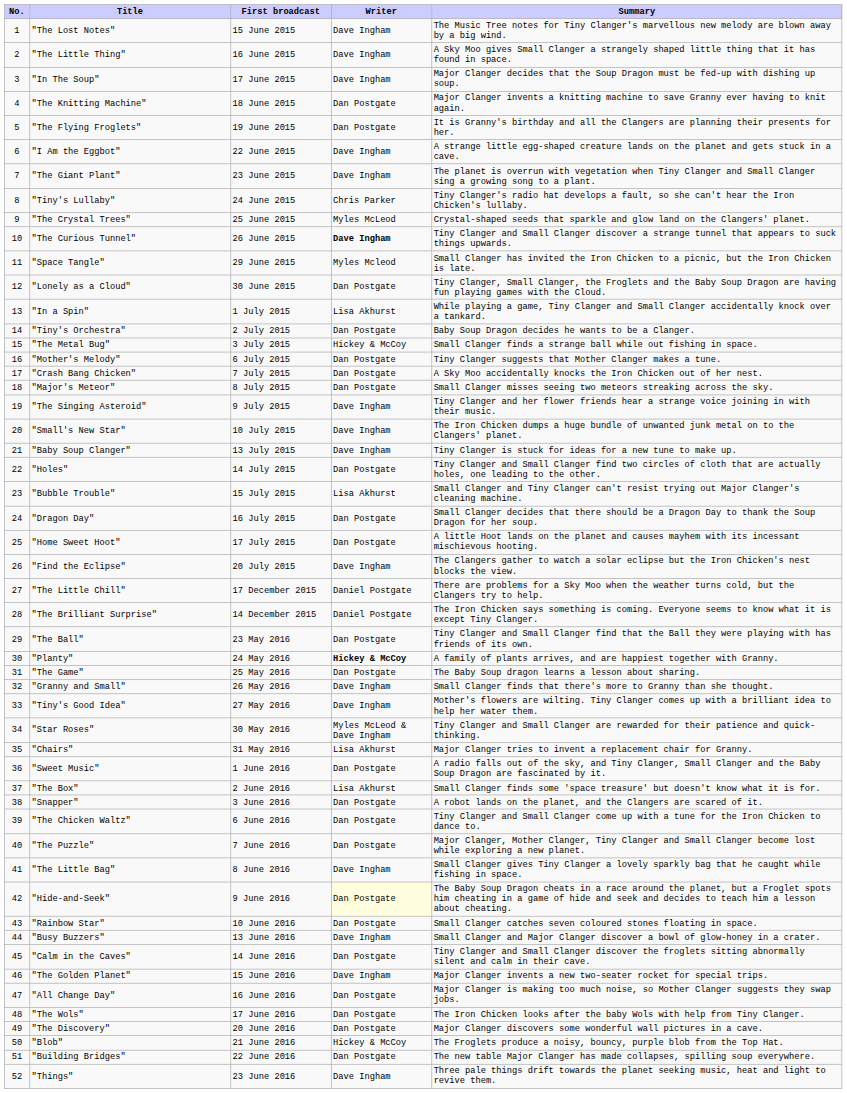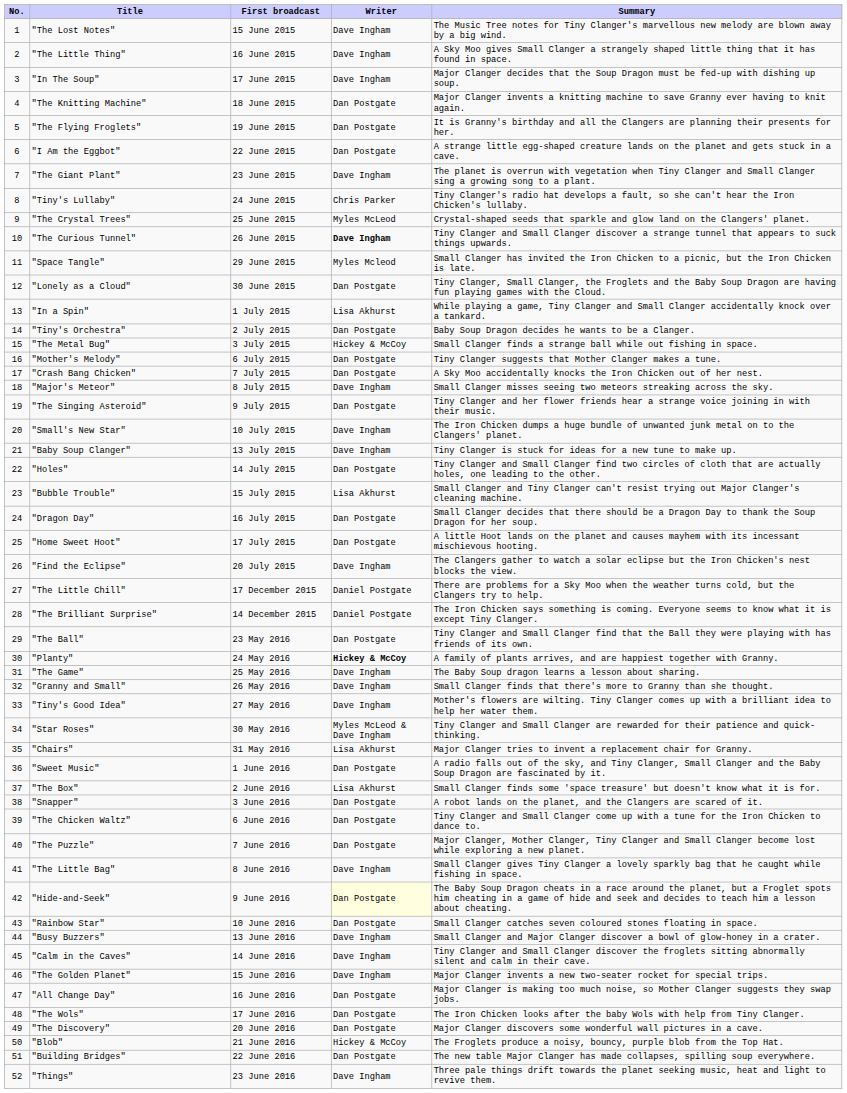 <table class="wikitable" style="width:99%;">
 <tr>
 <th style="background:#ccf; width:3%;">No.</th>
 <th style="background:#ccf; width:24%;">Title</th>
 <th style="background:#ccf; width:12%;">First broadcast</th>
 <th style="background:#ccf; width:12%;">Writer</th>
 <th style="background:#ccf;">Summary</th>
 </tr>
 <tr>
 <td style="text-align:center;">1</td>
 <td>"The Lost Notes"</td>
 <td>15 June 2015</td>
 <td>Dave Ingham</td>
 <td>The Music Tree notes for Tiny Clanger's marvellous new melody are blown away by a big wind.</td>
 </tr>
 <tr>
 <td style="text-align:center;">2</td>
 <td>"The Little Thing"</td>
 <td>16 June 2015</td>
 <td>Dave Ingham</td>
 <td>A Sky Moo gives Small Clanger a strangely shaped little thing that it has found in space.</td>
 </tr>
 <tr>
 <td style="text-align:center;">3</td>
 <td>"In The Soup"</td>
 <td>17 June 2015</td>
 <td>Dave Ingham</td>
 <td>Major Clanger decides that the Soup Dragon must be fed-up with dishing up soup.</td>
 </tr>
 <tr>
 <td style="text-align:center;">4</td>
 <td>"The Knitting Machine"</td>
 <td>18 June 2015</td>
 <td>Dan Postgate</td>
 <td>Major Clanger invents a knitting machine to save Granny ever having to knit again.</td>
 </tr>
 <tr>
 <td style="text-align:center;">5</td>
 <td>"The Flying Froglets"</td>
 <td>19 June 2015</td>
 <td>Dan Postgate</td>
 <td>It is Granny's birthday and all the Clangers are planning their presents for her.</td>
 </tr>
 <tr>
 <td style="text-align:center;">6</td>
 <td>"I Am the Eggbot"</td>
 <td>22 June 2015</td>
-<td>Dave Ingham</td>
+<td>Dan Postgate</td>
 <td>A strange little egg-shaped creature lands on the planet and gets stuck in a cave.</td>
 </tr>
 <tr>
 <td style="text-align:center;">7</td>
 <td>"The Giant Plant"</td>
 <td>23 June 2015</td>
 <td>Dave Ingham</td>
 <td>The planet is overrun with vegetation when Tiny Clanger and Small Clanger sing a growing song to a plant.</td>
 </tr>
 <tr>
 <td style="text-align:center;">8</td>
 <td>"Tiny's Lullaby"</td>
 <td>24 June 2015</td>
 <td>Chris Parker</td>
 <td>Tiny Clanger's radio hat develops a fault, so she can't hear the Iron Chicken's lullaby.</td>
 </tr>
 <tr>
 <td style="text-align:center;">9</td>
 <td>"The Crystal Trees"</td>
 <td>25 June 2015</td>
 <td>Myles McLeod</td>
 <td>Crystal-shaped seeds that sparkle and glow land on the Clangers' planet.</td>
 </tr>
 <tr>
 <td style="text-align:center;">10</td>
 <td>"The Curious Tunnel"</td>
 <td>26 June 2015</td>
 <td><strong>Dave Ingham</strong></td>
 <td>Tiny Clanger and Small Clanger discover a strange tunnel that appears to suck things upwards.</td>
 </tr>
 <tr>
 <td style="text-align:center;">11</td>
 <td>"Space Tangle"</td>
 <td>29 June 2015</td>
 <td>Myles Mcleod</td>
 <td>Small Clanger has invited the Iron Chicken to a picnic, but the Iron Chicken is late.</td>
 </tr>
 <tr>
 <td style="text-align:center;">12</td>
 <td>"Lonely as a Cloud"</td>
 <td>30 June 2015</td>
 <td>Dan Postgate</td>
 <td>Tiny Clanger, Small Clanger, the Froglets and the Baby Soup Dragon are having fun playing games with the Cloud.</td>
 </tr>
 <tr>
 <td style="text-align:center;">13</td>
 <td>"In a Spin"</td>
 <td>1 July 2015</td>
 <td>Lisa Akhurst</td>
 <td>While playing a game, Tiny Clanger and Small Clanger accidentally knock over a tankard.</td>
 </tr>
 <tr>
 <td style="text-align:center;">14</td>
 <td>"Tiny's Orchestra"</td>
 <td>2 July 2015</td>
 <td>Dan Postgate</td>
 <td>Baby Soup Dragon decides he wants to be a Clanger.</td>
 </tr>
 <tr>
 <td style="text-align:center;">15</td>
 <td>"The Metal Bug"</td>
 <td>3 July 2015</td>
 <td>Hickey & McCoy</td>
 <td>Small Clanger finds a strange ball while out fishing in space.</td>
 </tr>
 <tr>
 <td style="text-align:center;">16</td>
 <td>"Mother's Melody"</td>
 <td>6 July 2015</td>
 <td>Dan Postgate</td>
 <td>Tiny Clanger suggests that Mother Clanger makes a tune.</td>
 </tr>
 <tr>
 <td style="text-align:center;">17</td>
 <td>"Crash Bang Chicken"</td>
 <td>7 July 2015</td>
 <td>Dan Postgate</td>
 <td>A Sky Moo accidentally knocks the Iron Chicken out of her nest.</td>
 </tr>
 <tr>
 <td style="text-align:center;">18</td>
 <td>"Major's Meteor"</td>
 <td>8 July 2015</td>
-<td>Dan Postgate</td>
+<td>Dave Ingham</td>
 <td>Small Clanger misses seeing two meteors streaking across the sky.</td>
 </tr>
 <tr>
 <td style="text-align:center;">19</td>
 <td>"The Singing Asteroid"</td>
 <td>9 July 2015</td>
-<td>Dave Ingham</td>
+<td>Dan Postgate</td>
 <td>Tiny Clanger and her flower friends hear a strange voice joining in with their music.</td>
 </tr>
 <tr>
 <td style="text-align:center;">20</td>
 <td>"Small's New Star"</td>
 <td>10 July 2015</td>
 <td>Dave Ingham</td>
 <td>The Iron Chicken dumps a huge bundle of unwanted junk metal on to the Clangers' planet.</td>
 </tr>
 <tr>
 <td style="text-align:center;">21</td>
 <td>"Baby Soup Clanger"</td>
 <td>13 July 2015</td>
 <td>Dave Ingham</td>
 <td>Tiny Clanger is stuck for ideas for a new tune to make up.</td>
 </tr>
 <tr>
 <td style="text-align:center;">22</td>
 <td>"Holes"</td>
 <td>14 July 2015</td>
 <td>Dan Postgate</td>
 <td>Tiny Clanger and Small Clanger find two circles of cloth that are actually holes, one leading to the other.</td>
 </tr>
 <tr>
 <td style="text-align:center;">23</td>
 <td>"Bubble Trouble"</td>
 <td>15 July 2015</td>
 <td>Lisa Akhurst</td>
 <td>Small Clanger and Tiny Clanger can't resist trying out Major Clanger's cleaning machine.</td>
 </tr>
 <tr>
 <td style="text-align:center;">24</td>
 <td>"Dragon Day"</td>
 <td>16 July 2015</td>
 <td>Dan Postgate</td>
 <td>Small Clanger decides that there should be a Dragon Day to thank the Soup Dragon for her soup.</td>
 </tr>
 <tr>
 <td style="text-align:center;">25</td>
 <td>"Home Sweet Hoot"</td>
 <td>17 July 2015</td>
 <td>Dan Postgate</td>
 <td>A little Hoot lands on the planet and causes mayhem with its incessant mischievous hooting.</td>
 </tr>
 <tr>
 <td style="text-align:center;">26</td>
 <td>"Find the Eclipse"</td>
 <td>20 July 2015</td>
 <td>Dave Ingham</td>
 <td>The Clangers gather to watch a solar eclipse but the Iron Chicken's nest blocks the view.</td>
 </tr>
 <tr>
 <td style="text-align:center;">27</td>
 <td>"The Little Chill"</td>
 <td>17 December 2015</td>
 <td>Daniel Postgate</td>
 <td>There are problems for a Sky Moo when the weather turns cold, but the Clangers try to help.</td>
 </tr>
 <tr>
 <td style="text-align:center;">28</td>
 <td>"The Brilliant Surprise"</td>
 <td>14 December 2015</td>
 <td>Daniel Postgate</td>
 <td>The Iron Chicken says something is coming. Everyone seems to know what it is except Tiny Clanger.</td>
 </tr>
 <tr>
 <td style="text-align:center;">29</td>
 <td>"The Ball"</td>
 <td>23 May 2016</td>
 <td>Dan Postgate</td>
 <td>Tiny Clanger and Small Clanger find that the Ball they were playing with has friends of its own.</td>
 </tr>
 <tr>
 <td style="text-align:center;">30</td>
 <td>"Planty"</td>
 <td>24 May 2016</td>
 <td><strong>Hickey & McCoy</strong></td>
 <td>A family of plants arrives, and are happiest together with Granny.</td>
 </tr>
 <tr>
 <td style="text-align:center;">31</td>
 <td>"The Game"</td>
 <td>25 May 2016</td>
-<td>Dan Postgate</td>
+<td>Dave Ingham</td>
 <td>The Baby Soup dragon learns a lesson about sharing.</td>
 </tr>
 <tr>
 <td style="text-align:center;">32</td>
 <td>"Granny and Small"</td>
 <td>26 May 2016</td>
 <td>Dave Ingham</td>
 <td>Small Clanger finds that there's more to Granny than she thought.</td>
 </tr>
 <tr>
 <td style="text-align:center;">33</td>
 <td>"Tiny's Good Idea"</td>
 <td>27 May 2016</td>
 <td>Dave Ingham</td>
 <td>Mother's flowers are wilting. Tiny Clanger comes up with a brilliant idea to help her water them.</td>
 </tr>
 <tr>
 <td style="text-align:center;">34</td>
 <td>"Star Roses"</td>
 <td>30 May 2016</td>
 <td>Myles McLeod & Dave Ingham</td>
 <td>Tiny Clanger and Small Clanger are rewarded for their patience and quick-thinking.</td>
 </tr>
 <tr>
 <td style="text-align:center;">35</td>
 <td>"Chairs"</td>
 <td>31 May 2016</td>
 <td>Lisa Akhurst</td>
 <td>Major Clanger tries to invent a replacement chair for Granny.</td>
 </tr>
 <tr>
 <td style="text-align:center;">36</td>
 <td>"Sweet Music"</td>
 <td>1 June 2016</td>
 <td>Dan Postgate</td>
 <td>A radio falls out of the sky, and Tiny Clanger, Small Clanger and the Baby Soup Dragon are fascinated by it.</td>
 </tr>
 <tr>
 <td style="text-align:center;">37</td>
 <td>"The Box"</td>
 <td>2 June 2016</td>
 <td>Lisa Akhurst</td>
 <td>Small Clanger finds some 'space treasure' but doesn't know what it is for.</td>
 </tr>
 <tr>
 <td style="text-align:center;">38</td>
 <td>"Snapper"</td>
 <td>3 June 2016</td>
 <td>Dan Postgate</td>
 <td>A robot lands on the planet, and the Clangers are scared of it.</td>
 </tr>
 <tr>
 <td style="text-align:center;">39</td>
 <td>"The Chicken Waltz"</td>
 <td>6 June 2016</td>
 <td>Dan Postgate</td>
 <td>Tiny Clanger and Small Clanger come up with a tune for the Iron Chicken to dance to.</td>
 </tr>
 <tr>
 <td style="text-align:center;">40</td>
 <td>"The Puzzle"</td>
 <td>7 June 2016</td>
 <td>Dan Postgate</td>
 <td>Major Clanger, Mother Clanger, Tiny Clanger and Small Clanger become lost while exploring a new planet.</td>
 </tr>
 <tr>
 <td style="text-align:center;">41</td>
 <td>"The Little Bag"</td>
 <td>8 June 2016</td>
 <td>Dave Ingham</td>
 <td>Small Clanger gives Tiny Clanger a lovely sparkly bag that he caught while fishing in space.</td>
 </tr>
 <tr>
 <td style="text-align:center;">42</td>
 <td>"Hide-and-Seek"</td>
 <td>9 June 2016</td>
 <td style="background: lightyellow;">Dan Postgate</td>
 <td>The Baby Soup Dragon cheats in a race around the planet, but a Froglet spots him cheating in a game of hide and seek and decides to teach him a lesson about cheating.</td>
 </tr>
 <tr>
 <td style="text-align:center;">43</td>
 <td>"Rainbow Star"</td>
 <td>10 June 2016</td>
 <td>Dan Postgate</td>
 <td>Small Clanger catches seven coloured stones floating in space.</td>
 </tr>
 <tr>
 <td style="text-align:center;">44</td>
 <td>"Busy Buzzers"</td>
 <td>13 June 2016</td>
 <td>Dave Ingham</td>
 <td>Small Clanger and Major Clanger discover a bowl of glow-honey in a crater.</td>
 </tr>
 <tr>
 <td style="text-align:center;">45</td>
 <td>"Calm in the Caves"</td>
 <td>14 June 2016</td>
-<td>Dan Postgate</td>
+<td>Dave Ingham</td>
 <td>Tiny Clanger and Small Clanger discover the froglets sitting abnormally silent and calm in their cave.</td>
 </tr>
 <tr>
 <td style="text-align:center;">46</td>
 <td>"The Golden Planet"</td>
 <td>15 June 2016</td>
 <td>Dave Ingham</td>
 <td>Major Clanger invents a new two-seater rocket for special trips.</td>
 </tr>
 <tr>
 <td style="text-align:center;">47</td>
 <td>"All Change Day"</td>
 <td>16 June 2016</td>
 <td>Dan Postgate</td>
 <td>Major Clanger is making too much noise, so Mother Clanger suggests they swap jobs.</td>
 </tr>
 <tr>
 <td style="text-align:center;">48</td>
 <td>"The Wols"</td>
 <td>17 June 2016</td>
 <td>Dan Postgate</td>
 <td>The Iron Chicken looks after the baby Wols with help from Tiny Clanger.</td>
 </tr>
 <tr>
 <td style="text-align:center;">49</td>
 <td>"The Discovery"</td>
 <td>20 June 2016</td>
 <td>Dan Postgate</td>
 <td>Major Clanger discovers some wonderful wall pictures in a cave.</td>
 </tr>
 <tr>
 <td style="text-align:center;">50</td>
 <td>"Blob"</td>
 <td>21 June 2016</td>
 <td>Hickey & McCoy</td>
 <td>The Froglets produce a noisy, bouncy, purple blob from the Top Hat.</td>
 </tr>
 <tr>
 <td style="text-align:center;">51</td>
 <td>"Building Bridges"</td>
 <td>22 June 2016</td>
 <td>Dan Postgate</td>
 <td>The new table Major Clanger has made collapses, spilling soup everywhere.</td>
 </tr>
 <tr>
 <td style="text-align:center;">52</td>
 <td>"Things"</td>
 <td>23 June 2016</td>
 <td>Dave Ingham</td>
 <td>Three pale things drift towards the planet seeking music, heat and light to revive them.</td>
 </tr>
 </table>
